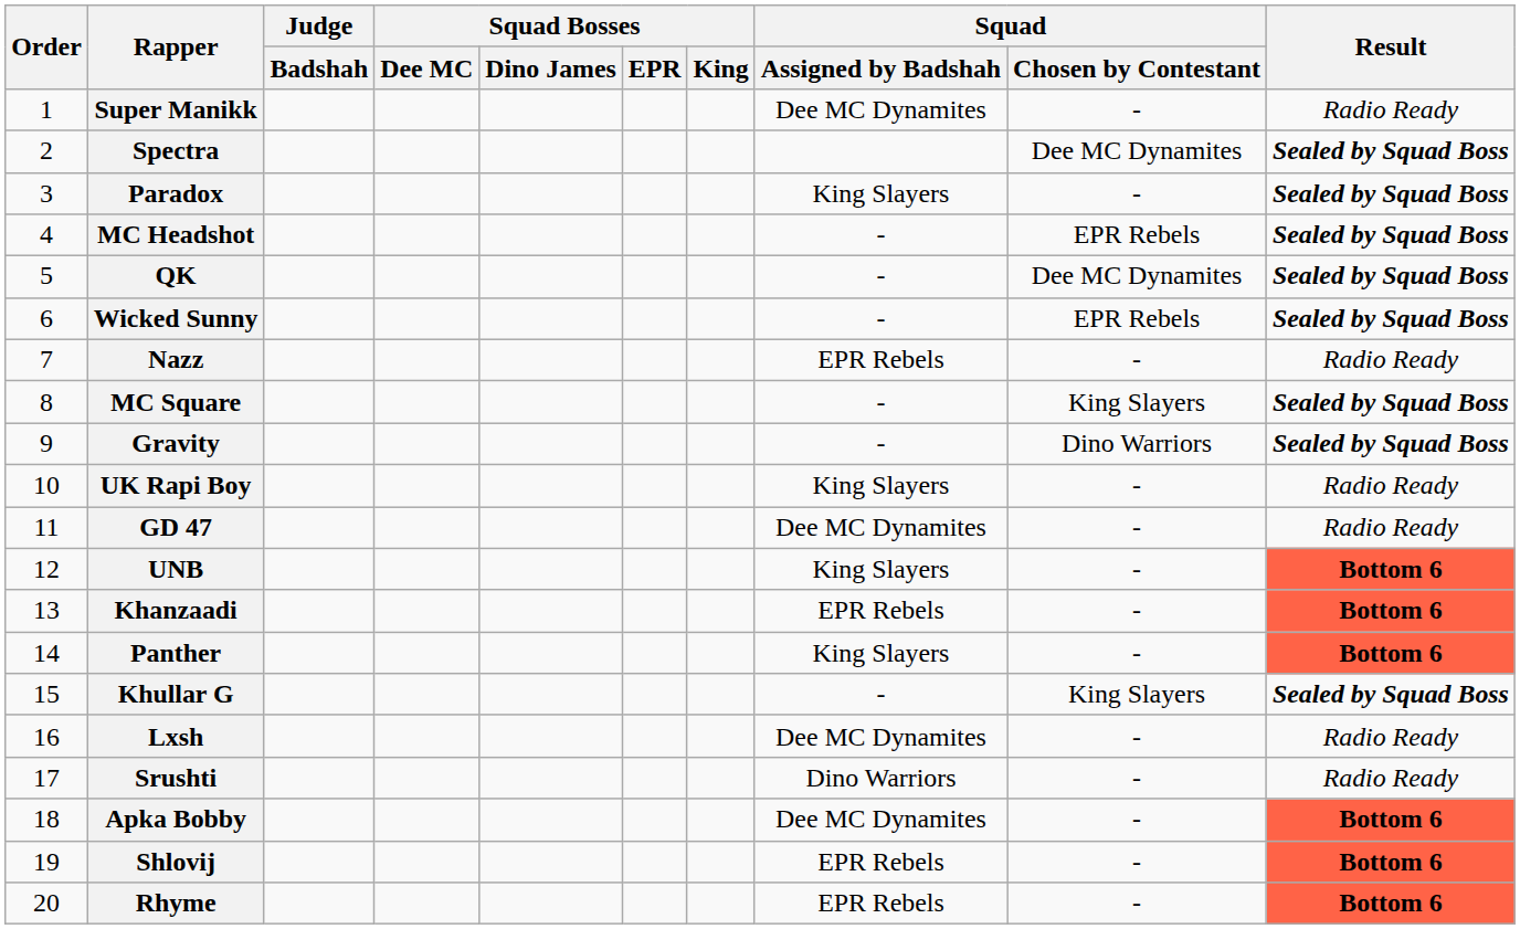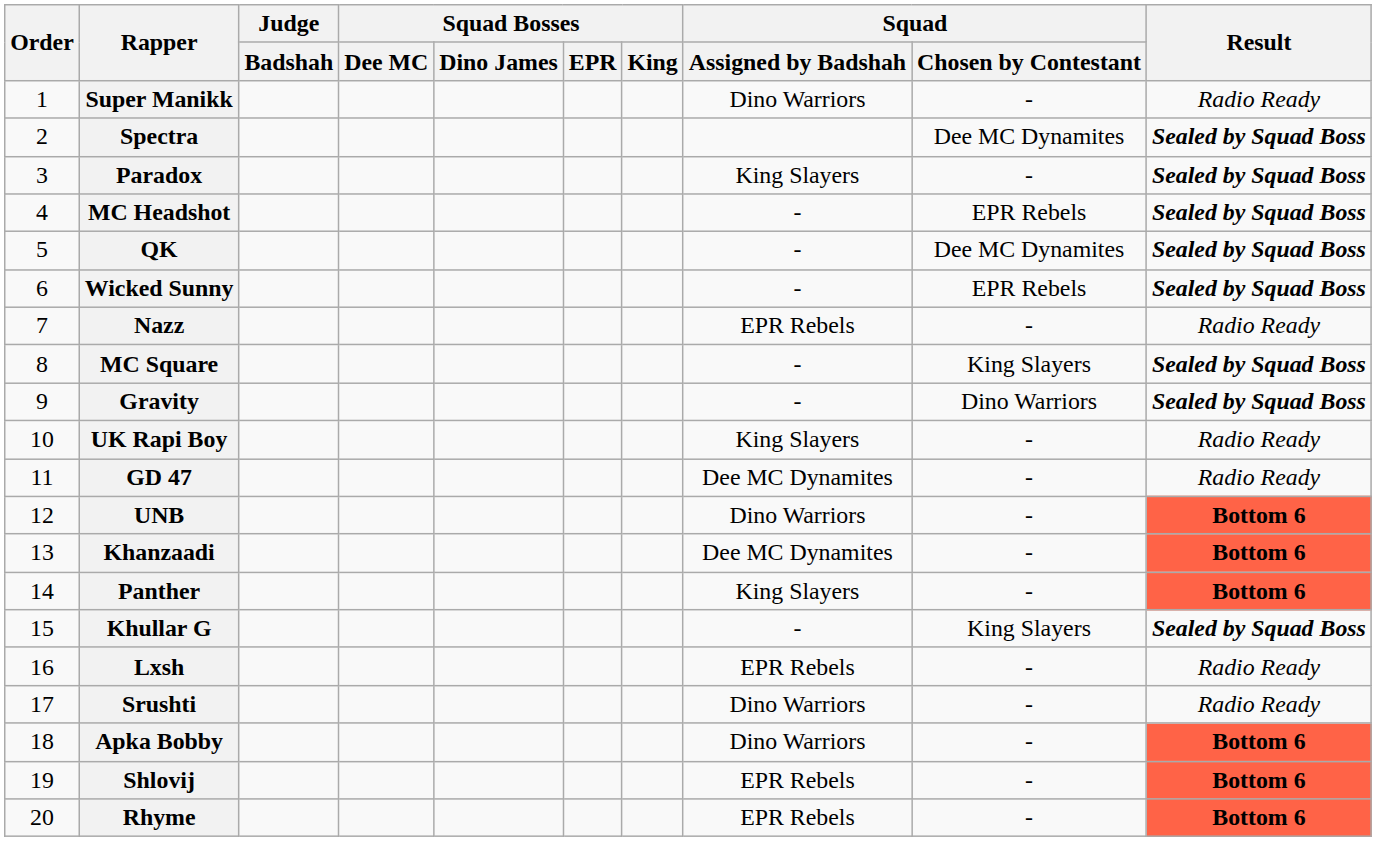 <table class="wikitable" style="text-align:center">
 <tr>
 <th rowspan="2">Order</th>
 <th rowspan="2">Rapper</th>
 <th>Judge</th>
 <th colspan="4">Squad Bosses</th>
 <th colspan="2">Squad</th>
 <th rowspan="2">Result</th>
 </tr>
 <tr>
 <th>Badshah</th>
 <th>Dee MC</th>
 <th>Dino James</th>
 <th>EPR</th>
 <th>King</th>
 <th>Assigned by Badshah</th>
 <th>Chosen by Contestant</th>
 </tr>
 <tr>
 <td>1</td>
 <th>Super Manikk</th>
 <td> </td>
 <td></td>
 <td></td>
 <td></td>
 <td></td>
-<td>Dee MC Dynamites</td>
+<td>Dino Warriors</td>
 <td>-</td>
 <td><em>Radio Ready</em></td>
 </tr>
 <tr>
 <td>2</td>
 <th>Spectra</th>
 <td></td>
 <td></td>
 <td></td>
 <td></td>
 <td></td>
 <td></td>
 <td>Dee MC Dynamites</td>
 <td><strong><em>Sealed by Squad Boss</em></strong></td>
 </tr>
 <tr>
 <td>3</td>
 <th>Paradox</th>
 <td></td>
 <td></td>
 <td></td>
 <td></td>
 <td></td>
 <td>King Slayers</td>
 <td>-</td>
 <td><strong><em>Sealed by Squad Boss</em></strong></td>
 </tr>
 <tr>
 <td>4</td>
 <th>MC Headshot</th>
 <td></td>
 <td></td>
 <td></td>
 <td></td>
 <td></td>
 <td>-</td>
 <td>EPR Rebels</td>
 <td><strong><em>Sealed by Squad Boss</em></strong></td>
 </tr>
 <tr>
 <td>5</td>
 <th>QK</th>
 <td></td>
 <td></td>
 <td></td>
 <td></td>
 <td></td>
 <td>-</td>
 <td>Dee MC Dynamites</td>
 <td><strong><em>Sealed by Squad Boss</em></strong></td>
 </tr>
 <tr>
 <td>6</td>
 <th>Wicked Sunny</th>
 <td></td>
 <td></td>
 <td></td>
 <td></td>
 <td></td>
 <td>-</td>
 <td>EPR Rebels</td>
 <td><strong><em>Sealed by Squad Boss</em></strong></td>
 </tr>
 <tr>
 <td>7</td>
 <th>Nazz</th>
 <td> </td>
 <td></td>
 <td></td>
 <td></td>
 <td></td>
 <td>EPR Rebels</td>
 <td>-</td>
 <td><em>Radio Ready</em></td>
 </tr>
 <tr>
 <td>8</td>
 <th>MC Square</th>
 <td></td>
 <td></td>
 <td></td>
 <td></td>
 <td></td>
 <td>-</td>
 <td>King Slayers</td>
 <td><strong><em>Sealed by Squad Boss</em></strong></td>
 </tr>
 <tr>
 <td>9</td>
 <th>Gravity</th>
 <td></td>
 <td></td>
 <td></td>
 <td></td>
 <td></td>
 <td>-</td>
 <td>Dino Warriors</td>
 <td><strong><em>Sealed by Squad Boss</em></strong></td>
 </tr>
 <tr>
 <td>10</td>
 <th>UK Rapi Boy</th>
 <td> </td>
 <td></td>
 <td></td>
 <td></td>
 <td></td>
 <td>King Slayers</td>
 <td>-</td>
 <td><em>Radio Ready</em></td>
 </tr>
 <tr>
 <td>11</td>
 <th>GD 47</th>
 <td> </td>
 <td></td>
 <td></td>
 <td></td>
 <td></td>
 <td>Dee MC Dynamites</td>
 <td>-</td>
 <td><em>Radio Ready</em></td>
 </tr>
 <tr>
 <td>12</td>
 <th>UNB</th>
 <td></td>
 <td></td>
 <td></td>
 <td></td>
 <td></td>
-<td>King Slayers</td>
+<td>Dino Warriors</td>
 <td>-</td>
 <td bgcolor="tomato"><strong>Bottom 6</strong></td>
 </tr>
 <tr>
 <td>13</td>
 <th>Khanzaadi</th>
 <td></td>
 <td></td>
 <td></td>
 <td></td>
 <td></td>
-<td>EPR Rebels</td>
+<td>Dee MC Dynamites</td>
 <td>-</td>
 <td bgcolor="tomato"><strong>Bottom 6</strong></td>
 </tr>
 <tr>
 <td>14</td>
 <th>Panther</th>
 <td></td>
 <td></td>
 <td></td>
 <td></td>
 <td></td>
 <td>King Slayers</td>
 <td>-</td>
 <td bgcolor="tomato"><strong>Bottom 6</strong></td>
 </tr>
 <tr>
 <td>15</td>
 <th>Khullar G</th>
 <td></td>
 <td></td>
 <td></td>
 <td></td>
 <td></td>
 <td>-</td>
 <td>King Slayers</td>
 <td><strong><em>Sealed by Squad Boss</em></strong></td>
 </tr>
 <tr>
 <td>16</td>
 <th>Lxsh</th>
 <td> </td>
 <td></td>
 <td></td>
 <td></td>
 <td></td>
-<td>Dee MC Dynamites</td>
+<td>EPR Rebels</td>
 <td>-</td>
 <td><em>Radio Ready</em></td>
 </tr>
 <tr>
 <td>17</td>
 <th>Srushti</th>
 <td> </td>
 <td></td>
 <td></td>
 <td></td>
 <td></td>
 <td>Dino Warriors</td>
 <td>-</td>
 <td><em>Radio Ready</em></td>
 </tr>
 <tr>
 <td>18</td>
 <th>Apka Bobby</th>
 <td></td>
 <td></td>
 <td></td>
 <td></td>
 <td></td>
-<td>Dee MC Dynamites</td>
+<td>Dino Warriors</td>
 <td>-</td>
 <td bgcolor="tomato"><strong>Bottom 6</strong></td>
 </tr>
 <tr>
 <td>19</td>
 <th>Shlovij</th>
 <td></td>
 <td></td>
 <td></td>
 <td></td>
 <td></td>
 <td>EPR Rebels</td>
 <td>-</td>
 <td bgcolor="tomato"><strong>Bottom 6</strong></td>
 </tr>
 <tr>
 <td>20</td>
 <th>Rhyme</th>
 <td></td>
 <td></td>
 <td></td>
 <td></td>
 <td></td>
 <td>EPR Rebels</td>
 <td>-</td>
 <td bgcolor="tomato"><strong>Bottom 6</strong></td>
 </tr>
 </table>
